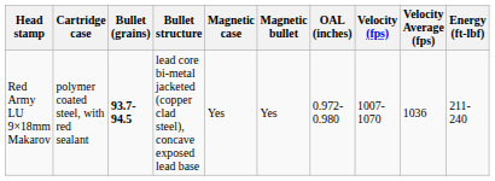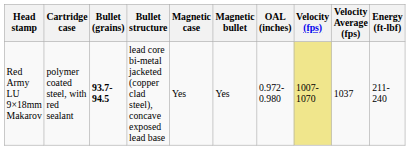 <table class="wikitable">
 <tr>
 <th>Head stamp</th>
 <th>Cartridge case</th>
 <th>Bullet (grains)</th>
 <th>Bullet structure</th>
 <th>Magnetic case</th>
 <th>Magnetic bullet</th>
 <th>OAL (inches)</th>
 <th>Velocity <a href='#'>(fps)</a></th>
 <th>Velocity Average (fps)</th>
 <th>Energy (ft-lbf)</th>
 </tr>
 <tr>
 <td>Red Army LU 9×18mm Makarov</td>
 <td>polymer coated steel, with red sealant</td>
 <td><strong>93.7-94.5</strong></td>
 <td>lead core bi-metal jacketed (copper clad steel), concave exposed lead base</td>
 <td>Yes</td>
 <td>Yes</td>
 <td>0.972-0.980</td>
-<td>1007-1070</td>
-<td>1036</td>
+<td style="background: khaki;">1007-1070</td>
+<td>1037</td>
 <td>211-240</td>
 </tr>
 </table>
